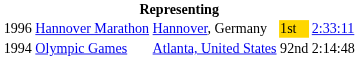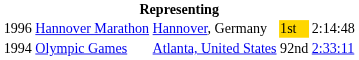 <table>
 <tr>
 <th colspan="5">Representing </th>
 </tr>
 <tr>
 <td>1996</td>
 <td><a href='#'>Hannover Marathon</a></td>
 <td><a href='#'>Hannover</a>, Germany</td>
 <td bgcolor="gold">1st</td>
-<td><a href='#'>2:33:11</a></td>
+<td>2:14:48</td>
 </tr>
 <tr>
 <td>1994</td>
 <td><a href='#'>Olympic Games</a></td>
 <td><a href='#'>Atlanta, United States</a></td>
 <td>92nd</td>
-<td>2:14:48</td>
+<td><a href='#'>2:33:11</a></td>
 </tr>
 </table>
